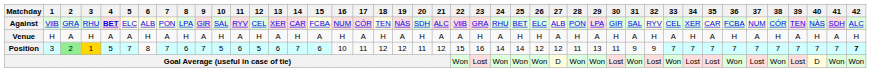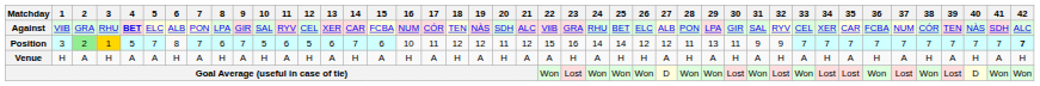 <table class="wikitable" style="font-size: 80%">
 <tr>
 <th>Matchday</th>
 <th>1</th>
 <th>2</th>
 <th>3</th>
 <th>4</th>
 <th>5</th>
 <th>6</th>
 <th>7</th>
 <th>8</th>
 <th>9</th>
 <th>10</th>
 <th>11</th>
 <th>12</th>
 <th>13</th>
 <th>14</th>
 <th>15</th>
 <th>16</th>
 <th>17</th>
 <th>18</th>
 <th>19</th>
 <th>20</th>
 <th>21</th>
 <th>22</th>
 <th>23</th>
 <th>24</th>
 <th>25</th>
 <th>26</th>
 <th>27</th>
 <th>28</th>
 <th>29</th>
 <th>30</th>
 <th>31</th>
 <th>32</th>
 <th>33</th>
 <th>34</th>
 <th>35</th>
 <th>36</th>
 <th>37</th>
 <th>38</th>
 <th>39</th>
 <th>40</th>
 <th>41</th>
 <th>42</th>
 </tr>
 <tr>
 <th>Against</th>
 <td align="center" bgcolor="#ddffdd"><a href='#'>VilB</a></td>
 <td align="center" bgcolor="#ddffdd"><a href='#'>GRA</a></td>
 <td align="center" bgcolor="#ddffdd"><a href='#'>RHU</a></td>
 <td align="center" bgcolor="#ffdddd"><strong><a href='#'>BET</a></strong></td>
 <td align="center" bgcolor="#ffffdd"><a href='#'>ELC</a></td>
 <td align="center" bgcolor="#ffffdd"><a href='#'>ALB</a></td>
 <td align="center" bgcolor="#ffffdd"><a href='#'>PON</a></td>
 <td align="center" bgcolor="#ddffdd"><a href='#'>LPA</a></td>
 <td align="center" bgcolor="#ffdddd"><a href='#'>GIR</a></td>
 <td align="center" bgcolor="#ddffdd"><a href='#'>SAL</a></td>
 <td align="center" bgcolor="#ffdddd"><a href='#'>RYV</a></td>
 <td align="center" bgcolor="#ddffdd"><a href='#'>CEL</a></td>
 <td align="center" bgcolor="#ffdddd"><a href='#'>XER</a></td>
 <td align="center" bgcolor="#ffdddd"><a href='#'>CAR</a></td>
 <td align="center" bgcolor="#ffffdd"><a href='#'>FCBA</a></td>
 <td align="center" bgcolor="#ffdddd"><a href='#'>NUM</a></td>
 <td align="center" bgcolor="#ffdddd"><a href='#'>CÓR</a></td>
 <td align="center" bgcolor="#ffffdd"><a href='#'>TEN</a></td>
 <td align="center" bgcolor="#ffdddd"><a href='#'>NÀS</a></td>
 <td align="center" bgcolor="#ddffdd"><a href='#'>SDH</a></td>
 <td align="center" bgcolor="#ffdddd"><a href='#'>ALC</a></td>
 <td align="center" bgcolor="#ffdddd"><a href='#'>VilB</a></td>
 <td align="center" bgcolor="#ffdddd"><a href='#'>GRA</a></td>
 <td align="center" bgcolor="#ddffdd"><a href='#'>RHU</a></td>
 <td align="center" bgcolor="#ddffdd"><a href='#'>BET</a></td>
 <td align="center" bgcolor="#ddffdd"><a href='#'>ELC</a></td>
 <td align="center" bgcolor="#ffffdd"><a href='#'>ALB</a></td>
 <td align="center" bgcolor="#ddffdd"><a href='#'>PON</a></td>
 <td align="center" bgcolor="#ffdddd"><a href='#'>LPA</a></td>
 <td align="center" bgcolor="#ddffdd"><a href='#'>GIR</a></td>
 <td align="center" bgcolor="#ddffdd"><a href='#'>SAL</a></td>
 <td align="center" bgcolor="#ffffdd"><a href='#'>RYV</a></td>
 <td align="center" bgcolor="#ddffdd"><a href='#'>CEL</a></td>
 <td align="center" bgcolor="#ddffdd"><a href='#'>XER</a></td>
 <td align="center" bgcolor="#ffffdd"><a href='#'>CAR</a></td>
 <td align="center" bgcolor="#ddffdd"><a href='#'>FCBA</a></td>
 <td align="center" bgcolor="#ffffdd"><a href='#'>NUM</a></td>
 <td align="center" bgcolor="#ddffdd"><a href='#'>CÓR</a></td>
 <td align="center" bgcolor="#ffdddd"><a href='#'>TEN</a></td>
 <td align="center" bgcolor="#ddffdd"><a href='#'>NÀS</a></td>
 <td align="center" bgcolor="#ffdddd"><a href='#'>SDH</a></td>
 <td align="center" bgcolor="#ddffdd"><a href='#'>ALC</a></td>
 </tr>
 <tr>
+<th>Position</th>
+<td align="center" bgcolor="#cfffff">3</td>
+<td align="center" bgcolor="#90EE90">2</td>
+<td align="center" bgcolor="gold">1</td>
+<td align="center" bgcolor="#cfffff">5</td>
+<td align="center" bgcolor="#cfffff">7</td>
+<td align="center">8</td>
+<td align="center" bgcolor="#cfffff">7</td>
+<td align="center" bgcolor="#cfffff">6</td>
+<td align="center" bgcolor="#cfffff">7</td>
+<td align="center" bgcolor="#cfffff">5</td>
+<td align="center" bgcolor="#cfffff">6</td>
+<td align="center" bgcolor="#cfffff">5</td>
+<td align="center" bgcolor="#cfffff">6</td>
+<td align="center" bgcolor="#cfffff">7</td>
+<td align="center" bgcolor="#cfffff">6</td>
+<td align="center">10</td>
+<td align="center">11</td>
+<td align="center">12</td>
+<td align="center">12</td>
+<td align="center">11</td>
+<td align="center">12</td>
+<td align="center">15</td>
+<td align="center">16</td>
+<td align="center">14</td>
+<td align="center">14</td>
+<td align="center">12</td>
+<td align="center">12</td>
+<td align="center">11</td>
+<td align="center">13</td>
+<td align="center">11</td>
+<td align="center">9</td>
+<td align="center">9</td>
+<td align="center" bgcolor="#cfffff">7</td>
+<td align="center" bgcolor="#cfffff">7</td>
+<td align="center" bgcolor="#cfffff">7</td>
+<td align="center" bgcolor="#cfffff">7</td>
+<td align="center" bgcolor="#cfffff">7</td>
+<td align="center" bgcolor="#cfffff">7</td>
+<td align="center" bgcolor="#cfffff">7</td>
+<td align="center" bgcolor="#cfffff">7</td>
+<td align="center" bgcolor="#cfffff">7</td>
+<td align="center" bgcolor="#cfffff"><strong>7</strong></td>
+</tr>
+<tr>
 <th>Venue</th>
 <td align="center">H</td>
 <td align="center">A</td>
 <td align="center">H</td>
 <td align="center">A</td>
 <td align="center">A</td>
 <td align="center">H</td>
 <td align="center">A</td>
 <td align="center">H</td>
 <td align="center">A</td>
 <td align="center">H</td>
 <td align="center">A</td>
 <td align="center">H</td>
 <td align="center">A</td>
 <td align="center">H</td>
 <td align="center">A</td>
 <td align="center">H</td>
 <td align="center">A</td>
 <td align="center">H</td>
 <td align="center">A</td>
 <td align="center">H</td>
 <td align="center">A</td>
 <td align="center">A</td>
 <td align="center">H</td>
 <td align="center">A</td>
 <td align="center">H</td>
 <td align="center">H</td>
 <td align="center">A</td>
 <td align="center">H</td>
 <td align="center">A</td>
 <td align="center">H</td>
 <td align="center">A</td>
 <td align="center">H</td>
 <td align="center">A</td>
 <td align="center">H</td>
 <td align="center">A</td>
 <td align="center">H</td>
 <td align="center">A</td>
 <td align="center">H</td>
 <td align="center">A</td>
 <td align="center">H</td>
 <td align="center">A</td>
 <td align="center">H</td>
 </tr>
 <tr>
-<th>Position</th>
-<td align="center" bgcolor="#cfffff">3</td>
-<td align="center" bgcolor="#90EE90">2</td>
-<td align="center" bgcolor="gold">1</td>
-<td align="center" bgcolor="#cfffff">5</td>
-<td align="center" bgcolor="#cfffff">7</td>
-<td align="center">8</td>
-<td align="center" bgcolor="#cfffff">7</td>
-<td align="center" bgcolor="#cfffff">6</td>
-<td align="center" bgcolor="#cfffff">7</td>
-<td align="center" bgcolor="#cfffff">5</td>
-<td align="center" bgcolor="#cfffff">6</td>
-<td align="center" bgcolor="#cfffff">5</td>
-<td align="center" bgcolor="#cfffff">6</td>
-<td align="center" bgcolor="#cfffff">7</td>
-<td align="center" bgcolor="#cfffff">6</td>
-<td align="center">10</td>
-<td align="center">11</td>
-<td align="center">12</td>
-<td align="center">12</td>
-<td align="center">11</td>
-<td align="center">12</td>
-<td align="center">15</td>
-<td align="center">16</td>
-<td align="center">14</td>
-<td align="center">14</td>
-<td align="center">12</td>
-<td align="center">12</td>
-<td align="center">11</td>
-<td align="center">13</td>
-<td align="center">11</td>
-<td align="center">9</td>
-<td align="center">9</td>
-<td align="center" bgcolor="#cfffff">7</td>
-<td align="center" bgcolor="#cfffff">7</td>
-<td align="center" bgcolor="#cfffff">7</td>
-<td align="center" bgcolor="#cfffff">7</td>
-<td align="center" bgcolor="#cfffff">7</td>
-<td align="center" bgcolor="#cfffff">7</td>
-<td align="center" bgcolor="#cfffff">7</td>
-<td align="center" bgcolor="#cfffff">7</td>
-<td align="center" bgcolor="#cfffff">7</td>
-<td align="center" bgcolor="#cfffff"><strong>7</strong></td>
-</tr>
-<tr>
 <th colspan="22">Goal Average (useful in case of tie)</th>
 <td align="center" bgcolor="#ddffdd">Won</td>
 <td align="center" bgcolor="#ffdddd">Lost</td>
 <td align="center" bgcolor="#ddffdd">Won</td>
 <td align="center" bgcolor="#ddffdd">Won</td>
 <td align="center" bgcolor="#ddffdd">Won</td>
 <td align="center" bgcolor="#ffffdd">D</td>
 <td align="center" bgcolor="#ddffdd">Won</td>
 <td align="center" bgcolor="#ddffdd">Won</td>
 <td align="center" bgcolor="#ffdddd">Lost</td>
 <td align="center" bgcolor="#ddffdd">Won</td>
 <td align="center" bgcolor="#ffdddd">Lost</td>
 <td align="center" bgcolor="#ddffdd">Won</td>
 <td align="center" bgcolor="#ffdddd">Lost</td>
 <td align="center" bgcolor="#ffdddd">Lost</td>
 <td align="center" bgcolor="#ddffdd">Won</td>
 <td align="center" bgcolor="#ffdddd">Lost</td>
 <td align="center" bgcolor="#ddffdd">Won</td>
 <td align="center" bgcolor="#ffdddd">Lost</td>
 <td align="center" bgcolor="#ffffdd">D</td>
 <td align="center" bgcolor="#ddffdd">Won</td>
 <td align="center" bgcolor="#ddffdd">Won</td>
 </tr>
 </table>
